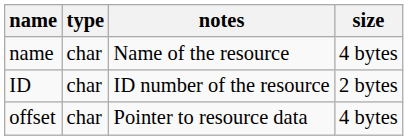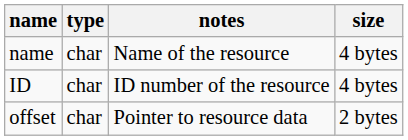 <table class="wikitable" border="1">
 <tr>
 <th>name</th>
 <th>type</th>
 <th>notes</th>
 <th>size</th>
 </tr>
 <tr>
 <td>name</td>
 <td>char</td>
 <td>Name of the resource</td>
 <td>4 bytes</td>
 </tr>
 <tr>
 <td>ID</td>
 <td>char</td>
 <td>ID number of the resource</td>
-<td>2 bytes</td>
+<td>4 bytes</td>
 </tr>
 <tr>
 <td>offset</td>
 <td>char</td>
 <td>Pointer to resource data</td>
-<td>4 bytes</td>
+<td>2 bytes</td>
 </tr>
 </table>
